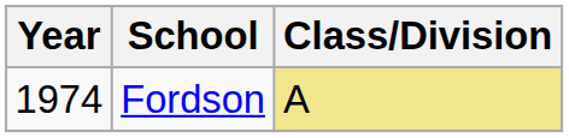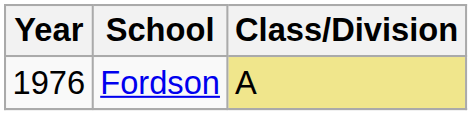 <table class="wikitable">
 <tr>
 <th>Year</th>
 <th>School</th>
 <th>Class/Division</th>
 </tr>
 <tr>
-<td>1974</td>
+<td>1976</td>
 <td><a href='#'>Fordson</a></td>
 <td style="background: khaki;">A</td>
 </tr>
 <tr>
 </tr>
 </table>
